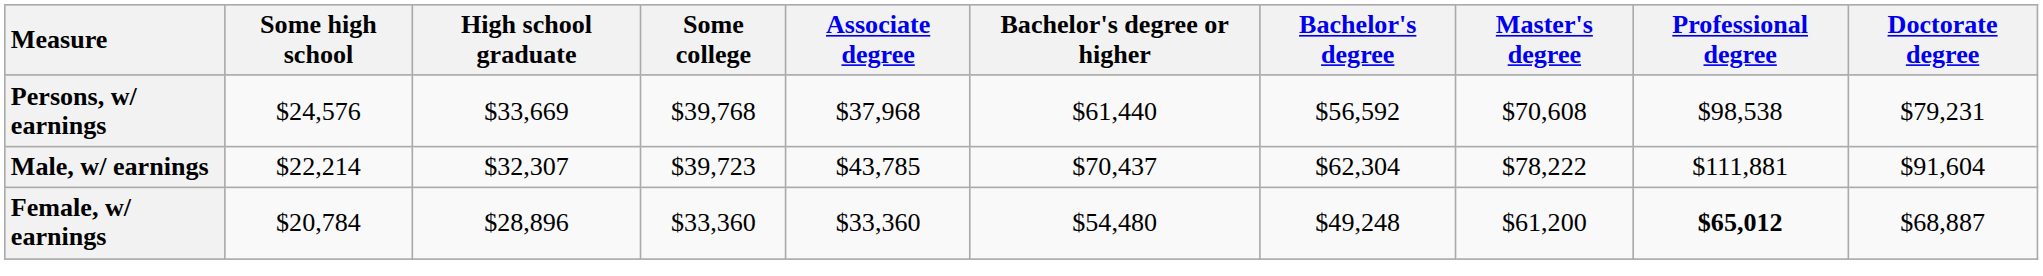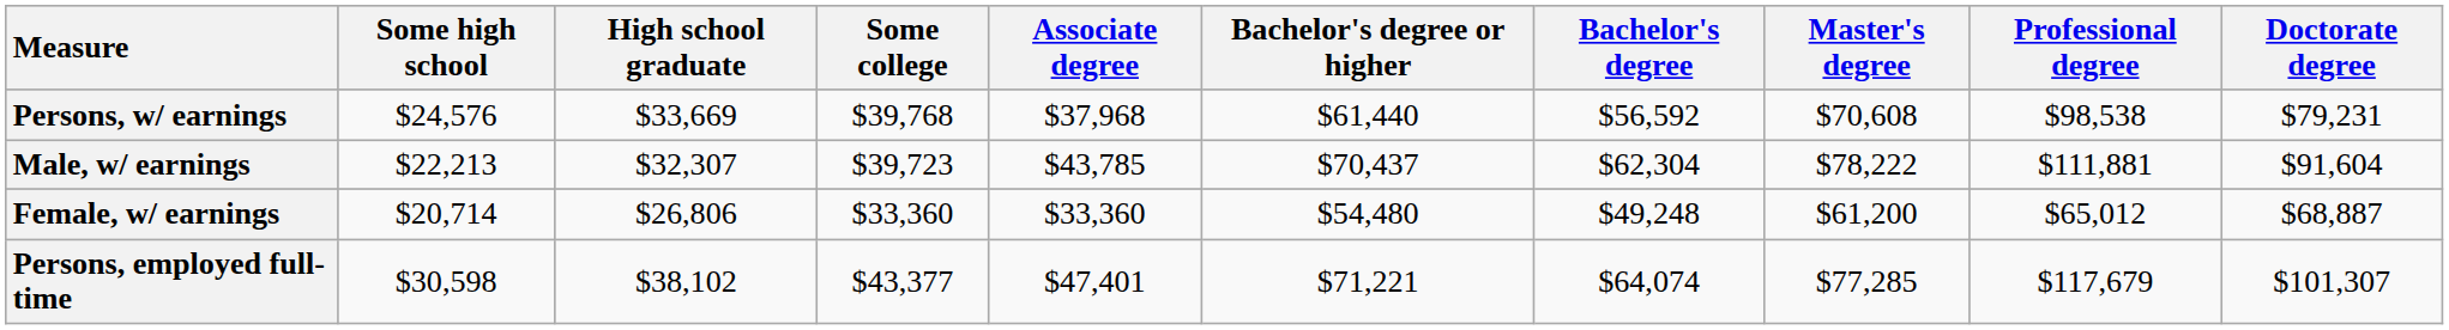 <table class="wikitable" style="text-align: center;">
 <tr>
 <th style="text-align: left;">Measure</th>
 <th>Some high school</th>
 <th>High school graduate</th>
 <th>Some college</th>
 <th><a href='#'>Associate degree</a></th>
 <th>Bachelor's degree or higher</th>
 <th><a href='#'>Bachelor's degree</a></th>
 <th><a href='#'>Master's degree</a></th>
 <th><a href='#'>Professional degree</a></th>
 <th><a href='#'>Doctorate degree</a></th>
 </tr>
 <tr>
 <th style="text-align: left;">Persons, w/ earnings</th>
 <td>$24,576</td>
 <td>$33,669</td>
 <td>$39,768</td>
 <td>$37,968</td>
 <td>$61,440</td>
 <td>$56,592</td>
 <td>$70,608</td>
 <td>$98,538</td>
 <td>$79,231</td>
 </tr>
 <tr>
 <th style="text-align: left;">Male, w/ earnings</th>
-<td>$22,214</td>
+<td>$22,213</td>
 <td>$32,307</td>
 <td>$39,723</td>
 <td>$43,785</td>
 <td>$70,437</td>
 <td>$62,304</td>
 <td>$78,222</td>
 <td>$111,881</td>
 <td>$91,604</td>
 </tr>
 <tr>
 <th style="text-align: left;">Female, w/ earnings</th>
-<td>$20,784</td>
-<td>$28,896</td>
+<td>$20,714</td>
+<td>$26,806</td>
 <td>$33,360</td>
 <td>$33,360</td>
 <td>$54,480</td>
 <td>$49,248</td>
 <td>$61,200</td>
-<td><strong>$65,012</strong></td>
+<td>$65,012</td>
 <td>$68,887</td>
 </tr>
+<tr>
+<th style="text-align: left;">Persons, employed full-time</th>
+<td>$30,598</td>
+<td>$38,102</td>
+<td>$43,377</td>
+<td>$47,401</td>
+<td>$71,221</td>
+<td>$64,074</td>
+<td>$77,285</td>
+<td>$117,679</td>
+<td>$101,307</td>
+</tr>
 </table>
